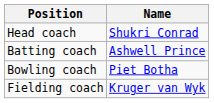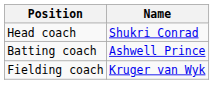 <table class="wikitable">
 <tr>
 <th>Position</th>
 <th>Name</th>
 </tr>
 <tr>
 <td>Head coach</td>
 <td><a href='#'>Shukri Conrad</a></td>
 </tr>
 <tr>
 <td>Batting coach</td>
 <td><a href='#'>Ashwell Prince</a></td>
 </tr>
 <tr>
-<td>Bowling coach</td>
-<td><a href='#'>Piet Botha</a></td>
-</tr>
-<tr>
 <td>Fielding coach</td>
 <td><a href='#'>Kruger van Wyk</a></td>
 </tr>
 </table>
